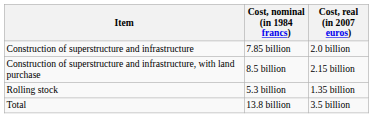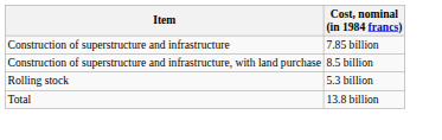 <table class="wikitable">
 <tr>
 <th>Item</th>
 <th>Cost, nominal<br> (in 1984 <a href='#'>francs</a>)</th>
-<th>Cost, real<br> (in 2007 <a href='#'>euros</a>)</th>
 </tr>
 <tr>
 <td>Construction of superstructure and infrastructure</td>
 <td>7.85 billion</td>
-<td>2.0 billion</td>
 </tr>
 <tr>
 <td>Construction of superstructure and infrastructure, with land purchase</td>
 <td>8.5 billion</td>
-<td>2.15 billion</td>
 </tr>
 <tr>
 <td>Rolling stock</td>
 <td>5.3 billion</td>
-<td>1.35 billion</td>
 </tr>
 <tr>
 <td>Total</td>
 <td>13.8 billion</td>
-<td>3.5 billion</td>
 </tr>
 </table>
